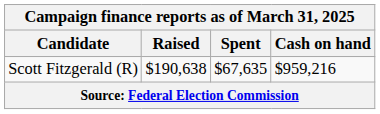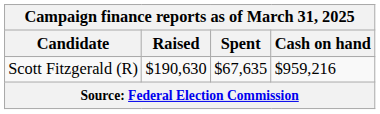 <table class="wikitable sortable">
 <tr>
 <th colspan=4>Campaign finance reports as of March 31, 2025</th>
 </tr>
 <tr style="text-align:center;">
 <th>Candidate</th>
 <th>Raised</th>
 <th>Spent</th>
 <th>Cash on hand</th>
 </tr>
 <tr>
 <td>Scott Fitzgerald (R)</td>
-<td>$190,638</td>
+<td>$190,630</td>
 <td>$67,635</td>
 <td>$959,216</td>
 </tr>
 <tr>
 <th colspan="4"><small>Source: <a href='#'>Federal Election Commission</a></small></th>
 </tr>
 </table>
